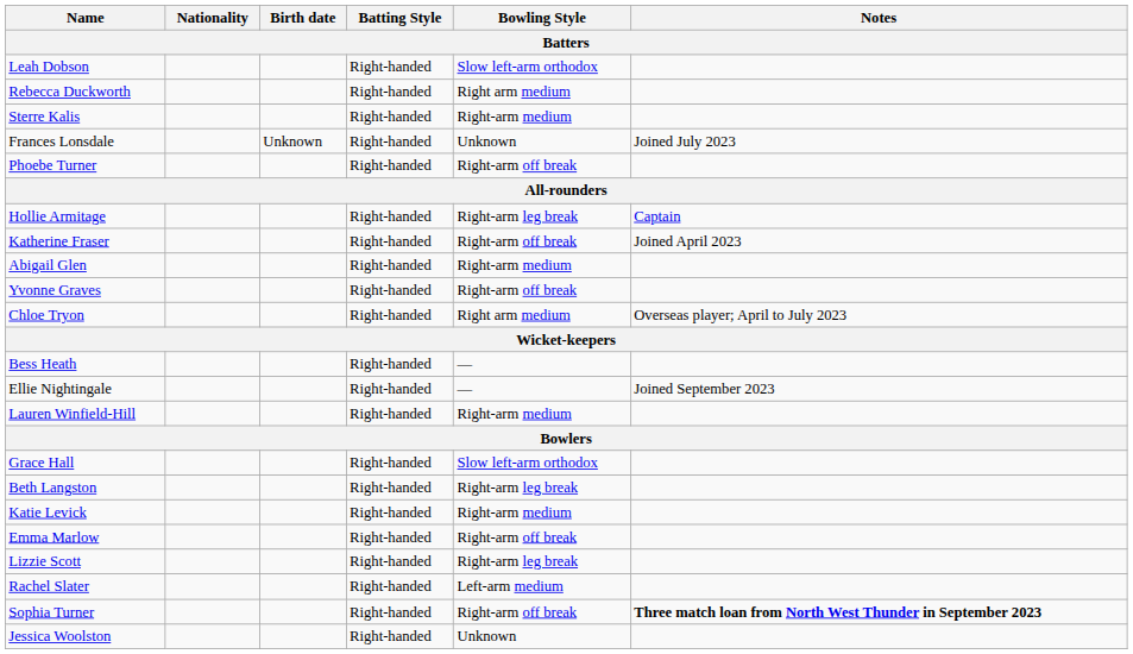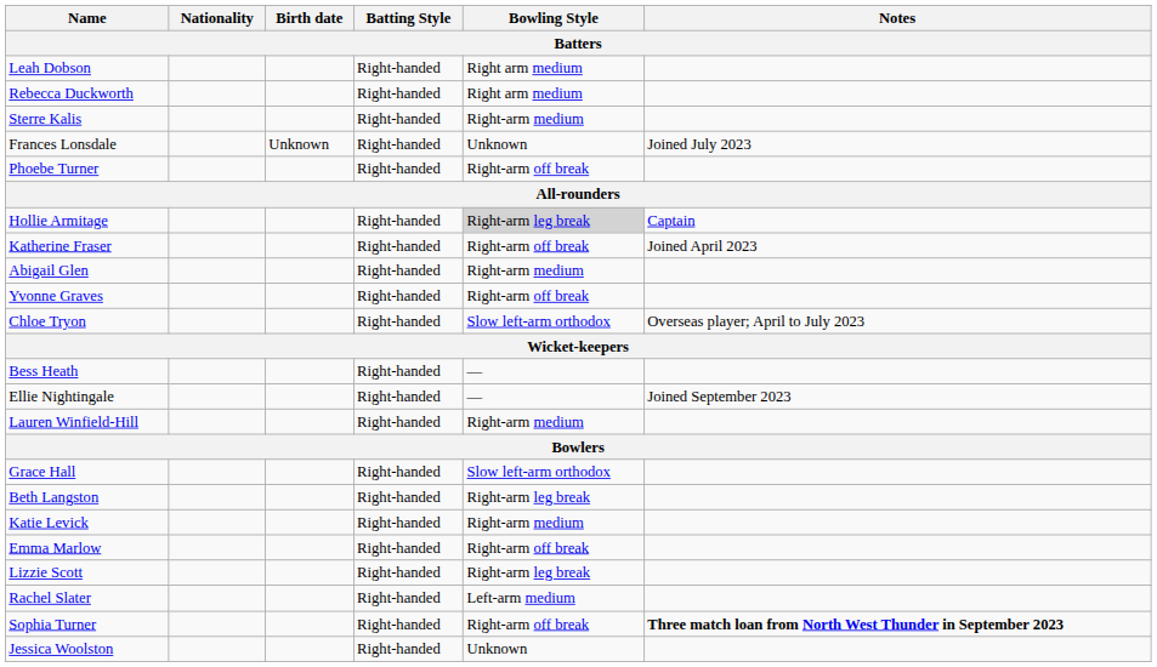 <table class="wikitable"  style="font-size:95%; width:90%;">
 <tr>
 <th>Name</th>
 <th>Nationality</th>
 <th>Birth date</th>
 <th>Batting Style</th>
 <th>Bowling Style</th>
 <th>Notes</th>
 </tr>
 <tr>
 <th colspan="7">Batters</th>
 </tr>
 <tr>
 <td><a href='#'>Leah Dobson</a></td>
 <td></td>
 <td></td>
 <td>Right-handed</td>
-<td><a href='#'>Slow left-arm orthodox</a></td>
+<td>Right arm <a href='#'>medium</a></td>
 <td></td>
 </tr>
 <tr>
 <td><a href='#'>Rebecca Duckworth</a></td>
 <td></td>
 <td></td>
 <td>Right-handed</td>
 <td>Right arm <a href='#'>medium</a></td>
 <td></td>
 </tr>
 <tr>
 <td><a href='#'>Sterre Kalis</a></td>
 <td></td>
 <td></td>
 <td>Right-handed</td>
 <td>Right-arm <a href='#'>medium</a></td>
 <td></td>
 </tr>
 <tr>
 <td>Frances Lonsdale</td>
 <td></td>
 <td>Unknown</td>
 <td>Right-handed</td>
 <td>Unknown</td>
 <td>Joined July 2023</td>
 </tr>
 <tr>
 <td><a href='#'>Phoebe Turner</a></td>
 <td></td>
 <td></td>
 <td>Right-handed</td>
 <td>Right-arm <a href='#'>off break</a></td>
 <td></td>
 </tr>
 <tr>
 <th colspan="7">All-rounders</th>
 </tr>
 <tr>
 <td><a href='#'>Hollie Armitage</a></td>
 <td></td>
 <td></td>
 <td>Right-handed</td>
-<td>Right-arm <a href='#'>leg break</a></td>
+<td style="background: lightgrey;">Right-arm <a href='#'>leg break</a></td>
 <td><a href='#'>Captain</a></td>
 </tr>
 <tr>
 <td><a href='#'>Katherine Fraser</a></td>
 <td></td>
 <td></td>
 <td>Right-handed</td>
 <td>Right-arm <a href='#'>off break</a></td>
 <td>Joined April 2023</td>
 </tr>
 <tr>
 <td><a href='#'>Abigail Glen</a></td>
 <td></td>
 <td></td>
 <td>Right-handed</td>
 <td>Right-arm <a href='#'>medium</a></td>
 <td></td>
 </tr>
 <tr>
 <td><a href='#'>Yvonne Graves</a></td>
 <td></td>
 <td></td>
 <td>Right-handed</td>
 <td>Right-arm <a href='#'>off break</a></td>
 <td></td>
 </tr>
 <tr>
 <td><a href='#'>Chloe Tryon</a></td>
 <td></td>
 <td></td>
 <td>Right-handed</td>
-<td>Right arm <a href='#'>medium</a></td>
+<td><a href='#'>Slow left-arm orthodox</a></td>
 <td>Overseas player; April to July 2023</td>
 </tr>
 <tr>
 <th colspan="7">Wicket-keepers</th>
 </tr>
 <tr>
 <td><a href='#'>Bess Heath</a></td>
 <td></td>
 <td></td>
 <td>Right-handed</td>
 <td>—</td>
 <td></td>
 </tr>
 <tr>
 <td>Ellie Nightingale</td>
 <td></td>
 <td></td>
 <td>Right-handed</td>
 <td>—</td>
 <td>Joined September 2023</td>
 </tr>
 <tr>
 <td><a href='#'>Lauren Winfield-Hill</a></td>
 <td></td>
 <td></td>
 <td>Right-handed</td>
 <td>Right-arm <a href='#'>medium</a></td>
 <td></td>
 </tr>
 <tr>
 <th colspan="7">Bowlers</th>
 </tr>
 <tr>
 <td><a href='#'>Grace Hall</a></td>
 <td></td>
 <td></td>
 <td>Right-handed</td>
 <td><a href='#'>Slow left-arm orthodox</a></td>
 <td></td>
 </tr>
 <tr>
 <td><a href='#'>Beth Langston</a></td>
 <td></td>
 <td></td>
 <td>Right-handed</td>
 <td>Right-arm <a href='#'>leg break</a></td>
 <td></td>
 </tr>
 <tr>
 <td><a href='#'>Katie Levick</a></td>
 <td></td>
 <td></td>
 <td>Right-handed</td>
 <td>Right-arm <a href='#'>medium</a></td>
 <td></td>
 </tr>
 <tr>
 <td><a href='#'>Emma Marlow</a></td>
 <td></td>
 <td></td>
 <td>Right-handed</td>
 <td>Right-arm <a href='#'>off break</a></td>
 <td></td>
 </tr>
 <tr>
 <td><a href='#'>Lizzie Scott</a></td>
 <td></td>
 <td></td>
 <td>Right-handed</td>
 <td>Right-arm <a href='#'>leg break</a></td>
 <td></td>
 </tr>
 <tr>
 <td><a href='#'>Rachel Slater</a></td>
 <td></td>
 <td></td>
 <td>Right-handed</td>
 <td>Left-arm <a href='#'>medium</a></td>
 <td></td>
 </tr>
 <tr>
 <td><a href='#'>Sophia Turner</a></td>
 <td></td>
 <td></td>
 <td>Right-handed</td>
 <td>Right-arm <a href='#'>off break</a></td>
 <td><strong>Three match loan from <a href='#'>North West Thunder</a> in September 2023</strong></td>
 </tr>
 <tr>
 <td><a href='#'>Jessica Woolston</a></td>
 <td></td>
 <td></td>
 <td>Right-handed</td>
 <td>Unknown</td>
 <td></td>
 </tr>
 </table>
